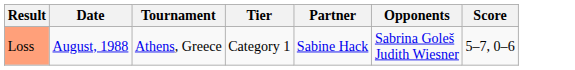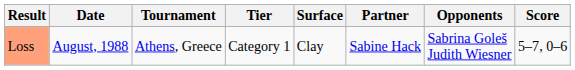 <table class="sortable wikitable">
 <tr>
 <th>Result</th>
 <th>Date</th>
 <th>Tournament</th>
 <th>Tier</th>
+<th>Surface</th>
 <th>Partner</th>
 <th>Opponents</th>
 <th class="unsortable">Score</th>
 </tr>
 <tr>
 <td style="background:#FFA07A;">Loss</td>
 <td><a href='#'>August, 1988</a></td>
 <td><a href='#'>Athens</a>, Greece</td>
 <td>Category 1</td>
+<td>Clay</td>
 <td> <a href='#'>Sabine Hack</a></td>
 <td> <a href='#'>Sabrina Goleš</a><br>  <a href='#'>Judith Wiesner</a></td>
 <td>5–7, 0–6</td>
 </tr>
 </table>
